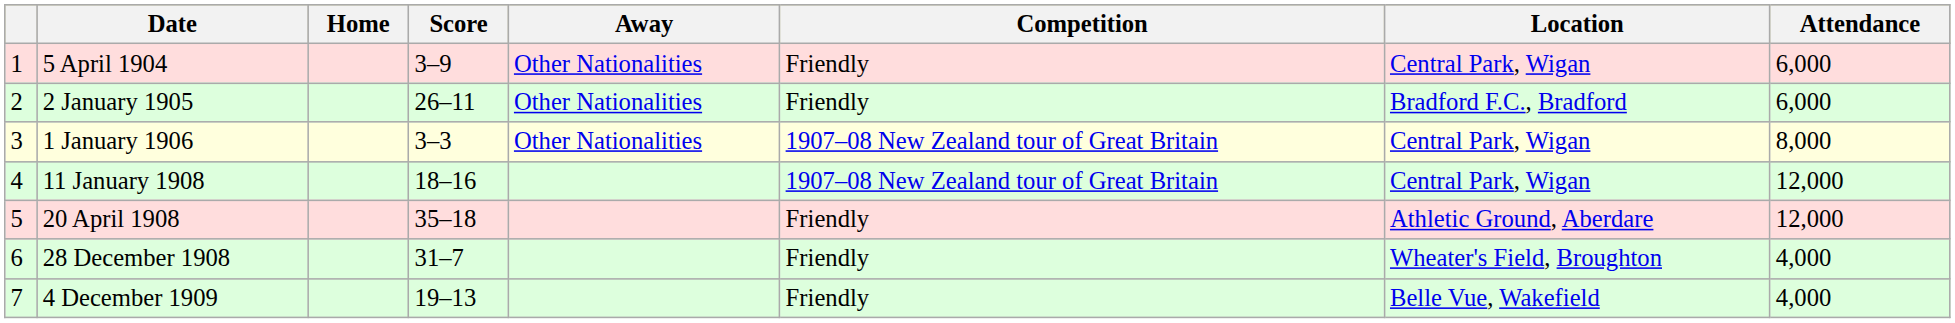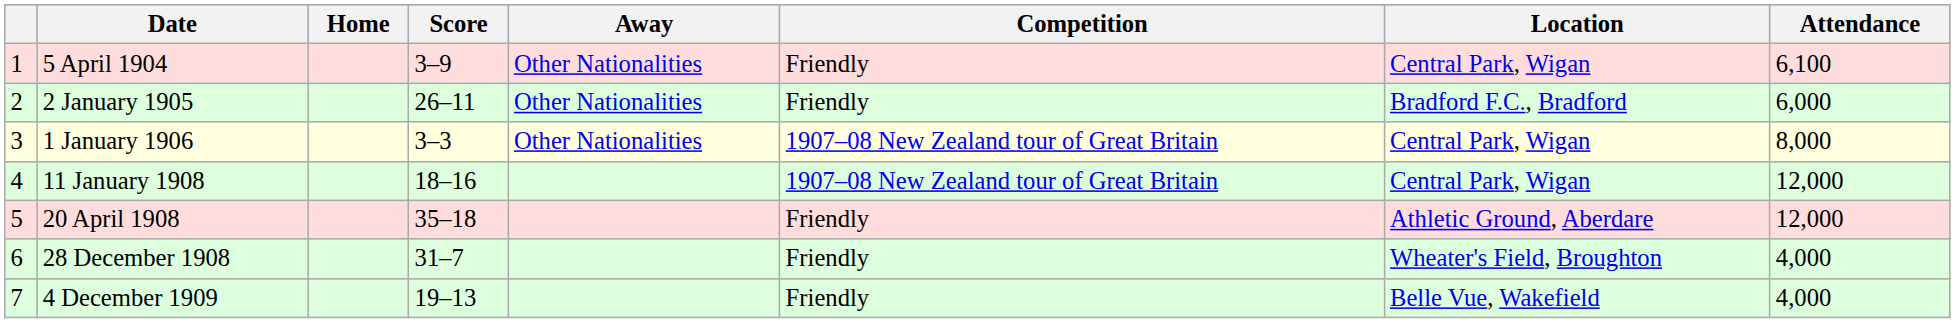 <table class="wikitable" width=100%>
 <tr bgcolor=#bdb76b>
 <th></th>
 <th>Date</th>
 <th>Home</th>
 <th>Score</th>
 <th>Away</th>
 <th>Competition</th>
 <th>Location</th>
 <th>Attendance</th>
 </tr>
 <tr bgcolor=#FFDDDD>
 <td>1</td>
 <td>5 April 1904</td>
 <td><strong></strong></td>
 <td>3–9</td>
 <td><a href='#'>Other Nationalities</a></td>
 <td>Friendly</td>
 <td> <a href='#'>Central Park</a>, <a href='#'>Wigan</a></td>
-<td>6,000</td>
+<td>6,100</td>
 </tr>
 <tr bgcolor=#DDFFDD>
 <td>2</td>
 <td>2 January 1905</td>
 <td><strong></strong></td>
 <td>26–11</td>
 <td><a href='#'>Other Nationalities</a></td>
 <td>Friendly</td>
 <td> <a href='#'>Bradford F.C.</a>, <a href='#'>Bradford</a></td>
 <td>6,000</td>
 </tr>
 <tr bgcolor=#FFFFDD>
 <td>3</td>
 <td>1 January 1906</td>
 <td><strong></strong></td>
 <td>3–3</td>
 <td><a href='#'>Other Nationalities</a></td>
 <td><a href='#'>1907–08 New Zealand tour of Great Britain</a></td>
 <td> <a href='#'>Central Park</a>, <a href='#'>Wigan</a></td>
 <td>8,000</td>
 </tr>
 <tr bgcolor=#DDFFDD>
 <td>4</td>
 <td>11 January 1908</td>
 <td><strong></strong></td>
 <td>18–16</td>
 <td></td>
 <td><a href='#'>1907–08 New Zealand tour of Great Britain</a></td>
 <td> <a href='#'>Central Park</a>, <a href='#'>Wigan</a></td>
 <td>12,000</td>
 </tr>
 <tr bgcolor=#FFDDDD>
 <td>5</td>
 <td>20 April 1908</td>
 <td></td>
 <td>35–18</td>
 <td><strong></strong></td>
 <td>Friendly</td>
 <td> <a href='#'>Athletic Ground</a>, <a href='#'>Aberdare</a></td>
 <td>12,000</td>
 </tr>
 <tr bgcolor=#DDFFDD>
 <td>6</td>
 <td>28 December 1908</td>
 <td><strong></strong></td>
 <td>31–7</td>
 <td></td>
 <td>Friendly</td>
 <td> <a href='#'>Wheater's Field</a>, <a href='#'>Broughton</a></td>
 <td>4,000</td>
 </tr>
 <tr bgcolor=#DDFFDD>
 <td>7</td>
 <td>4 December 1909</td>
 <td><strong></strong></td>
 <td>19–13</td>
 <td></td>
 <td>Friendly</td>
 <td> <a href='#'>Belle Vue</a>, <a href='#'>Wakefield</a></td>
 <td>4,000</td>
 </tr>
 </table>
